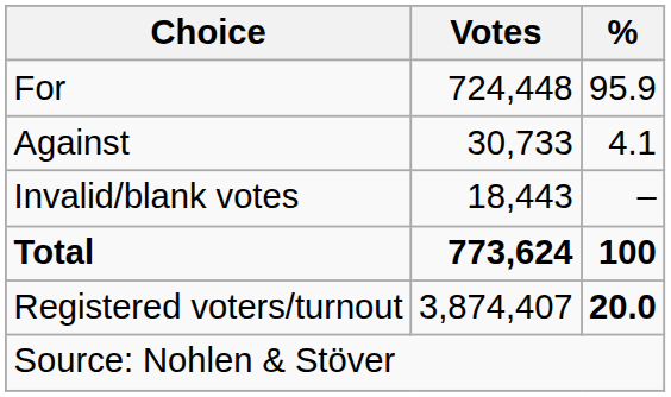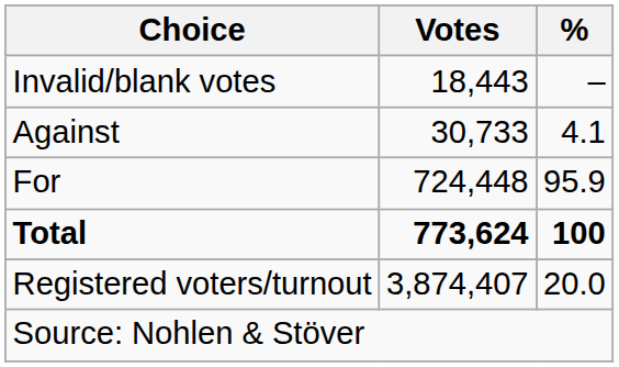 <table class=wikitable style=text-align:right>
 <tr>
 <th>Choice</th>
 <th>Votes</th>
 <th>%</th>
 </tr>
 <tr>
-<td align=left>For</td>
-<td>724,448</td>
-<td>95.9</td>
+<td align=left>Invalid/blank votes</td>
+<td>18,443</td>
+<td>–</td>
 </tr>
 <tr>
 <td align=left>Against</td>
 <td>30,733</td>
 <td>4.1</td>
 </tr>
 <tr>
-<td align=left>Invalid/blank votes</td>
-<td>18,443</td>
-<td>–</td>
+<td align=left>For</td>
+<td>724,448</td>
+<td>95.9</td>
 </tr>
 <tr>
 <td align=left><strong>Total</strong></td>
 <td><strong>773,624</strong></td>
 <td><strong>100</strong></td>
 </tr>
 <tr>
 <td align=left>Registered voters/turnout</td>
 <td>3,874,407</td>
-<td><strong>20.0</strong></td>
+<td>20.0</td>
 </tr>
 <tr>
 <td align=left colspan=3>Source: Nohlen & Stöver</td>
 </tr>
 </table>
